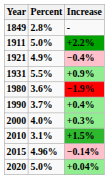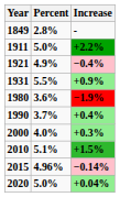 <table class="wikitable">
 <tr>
 <th><strong>Year</strong></th>
 <th><strong>Percent</strong></th>
 <th><strong>Increase</strong></th>
 </tr>
 <tr>
 <td><strong>1849</strong></td>
 <td><strong>2.8%</strong></td>
 <td><strong>-</strong></td>
 </tr>
 <tr>
 <td><strong>1911</strong></td>
 <td><strong>5.0%</strong></td>
 <td style="background: #00A300"><strong>+2.2%</strong></td>
 </tr>
 <tr>
 <td><strong>1921</strong></td>
 <td><strong>4.9%</strong></td>
 <td style="background: pink"><strong>−0.4%</strong></td>
 </tr>
 <tr>
 <td><strong>1931</strong></td>
 <td><strong>5.5%</strong></td>
 <td style="background: lightgreen"><strong>+0.9%</strong></td>
 </tr>
 <tr>
 <td><strong>1980</strong></td>
 <td><strong>3.6%</strong></td>
 <td style="background: red"><strong>−1.9%</strong></td>
 </tr>
 <tr>
 <td><strong>1990</strong></td>
 <td><strong>3.7%</strong></td>
 <td style="background: lightgreen"><strong>+0.4%</strong></td>
 </tr>
 <tr>
 <td><strong>2000</strong></td>
 <td><strong>4.0%</strong></td>
 <td style="background: lightgreen"><strong>+0.3%</strong></td>
 </tr>
 <tr>
 <td><strong>2010</strong></td>
-<td><strong>3.1%</strong></td>
+<td><strong>5.1%</strong></td>
 <td style="background: #2EB82E"><strong>+1.5%</strong></td>
 </tr>
 <tr>
 <td><strong>2015</strong></td>
 <td><strong>4.96%</strong></td>
 <td style="background: pink"><strong>−0.14%</strong></td>
 </tr>
 <tr>
 <td><strong>2020</strong></td>
 <td><strong>5.0%</strong></td>
 <td style="background: lightgreen"><strong>+0.04%</strong></td>
 </tr>
 </table>
